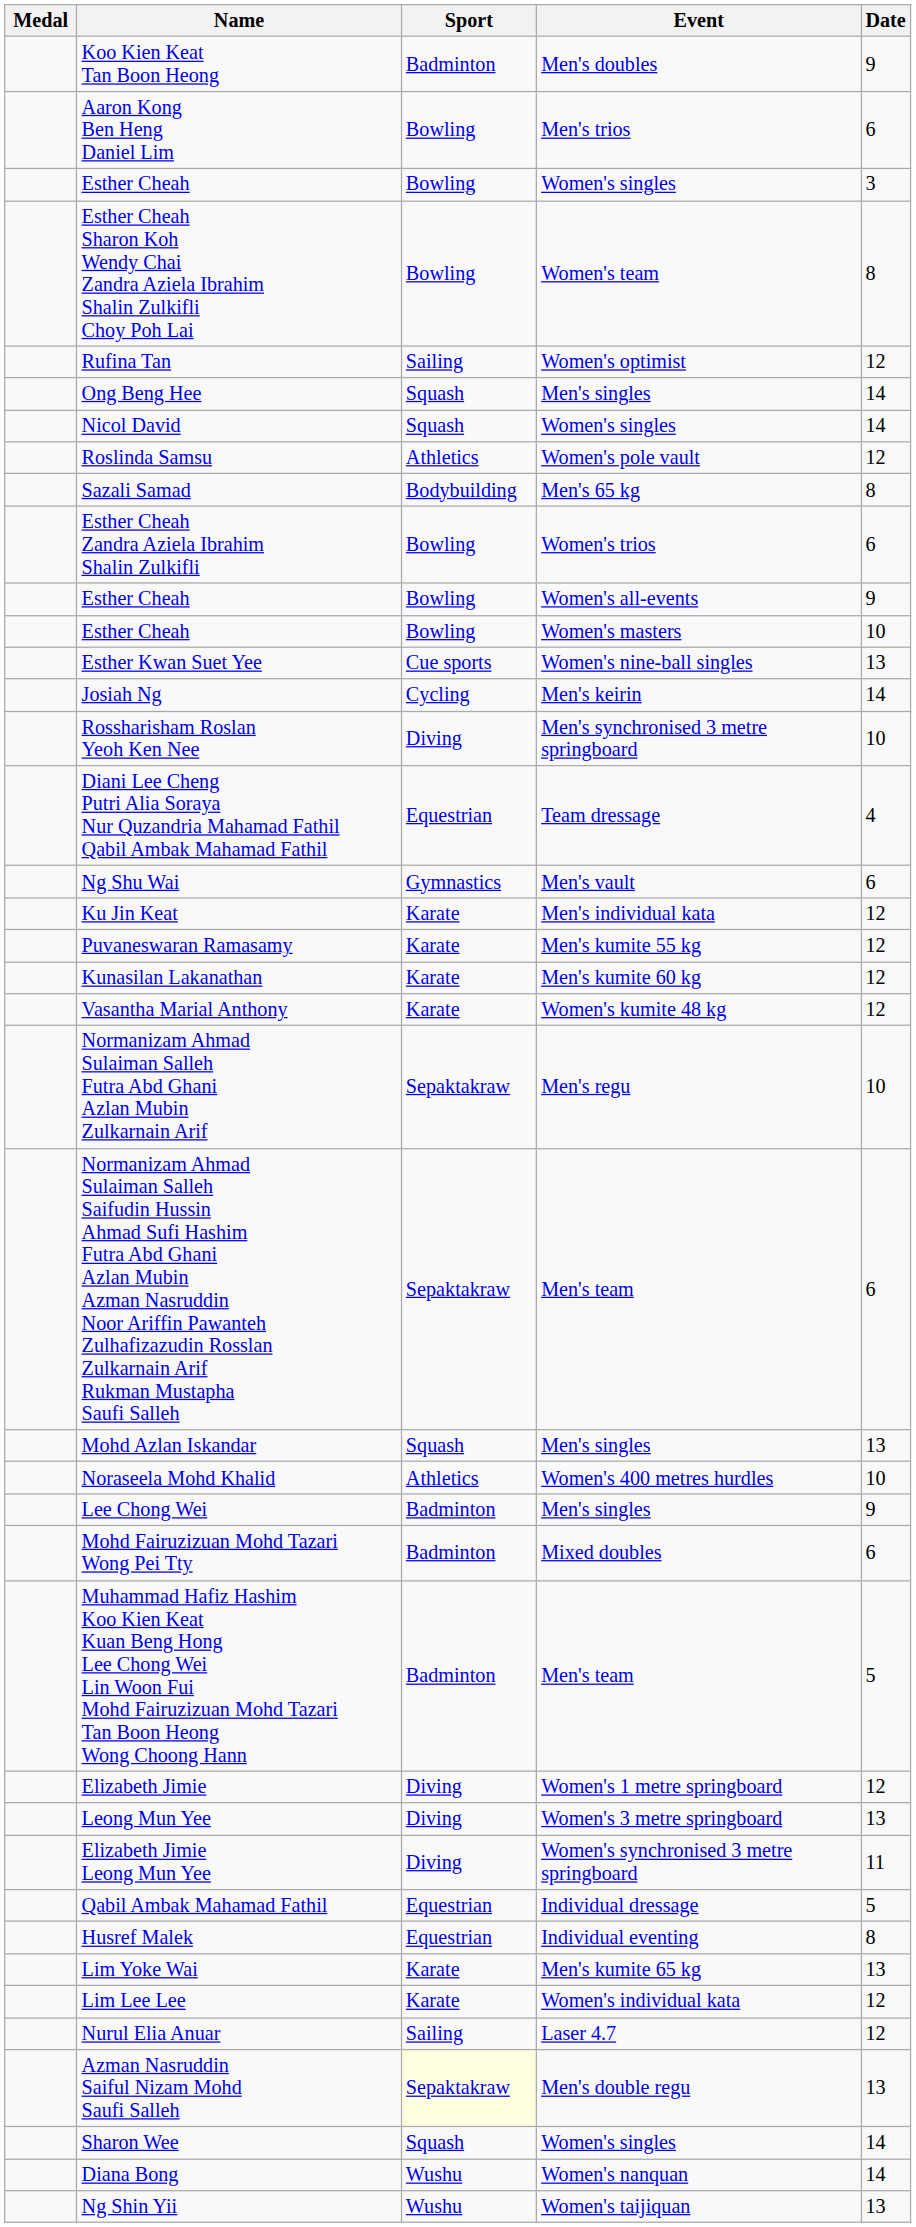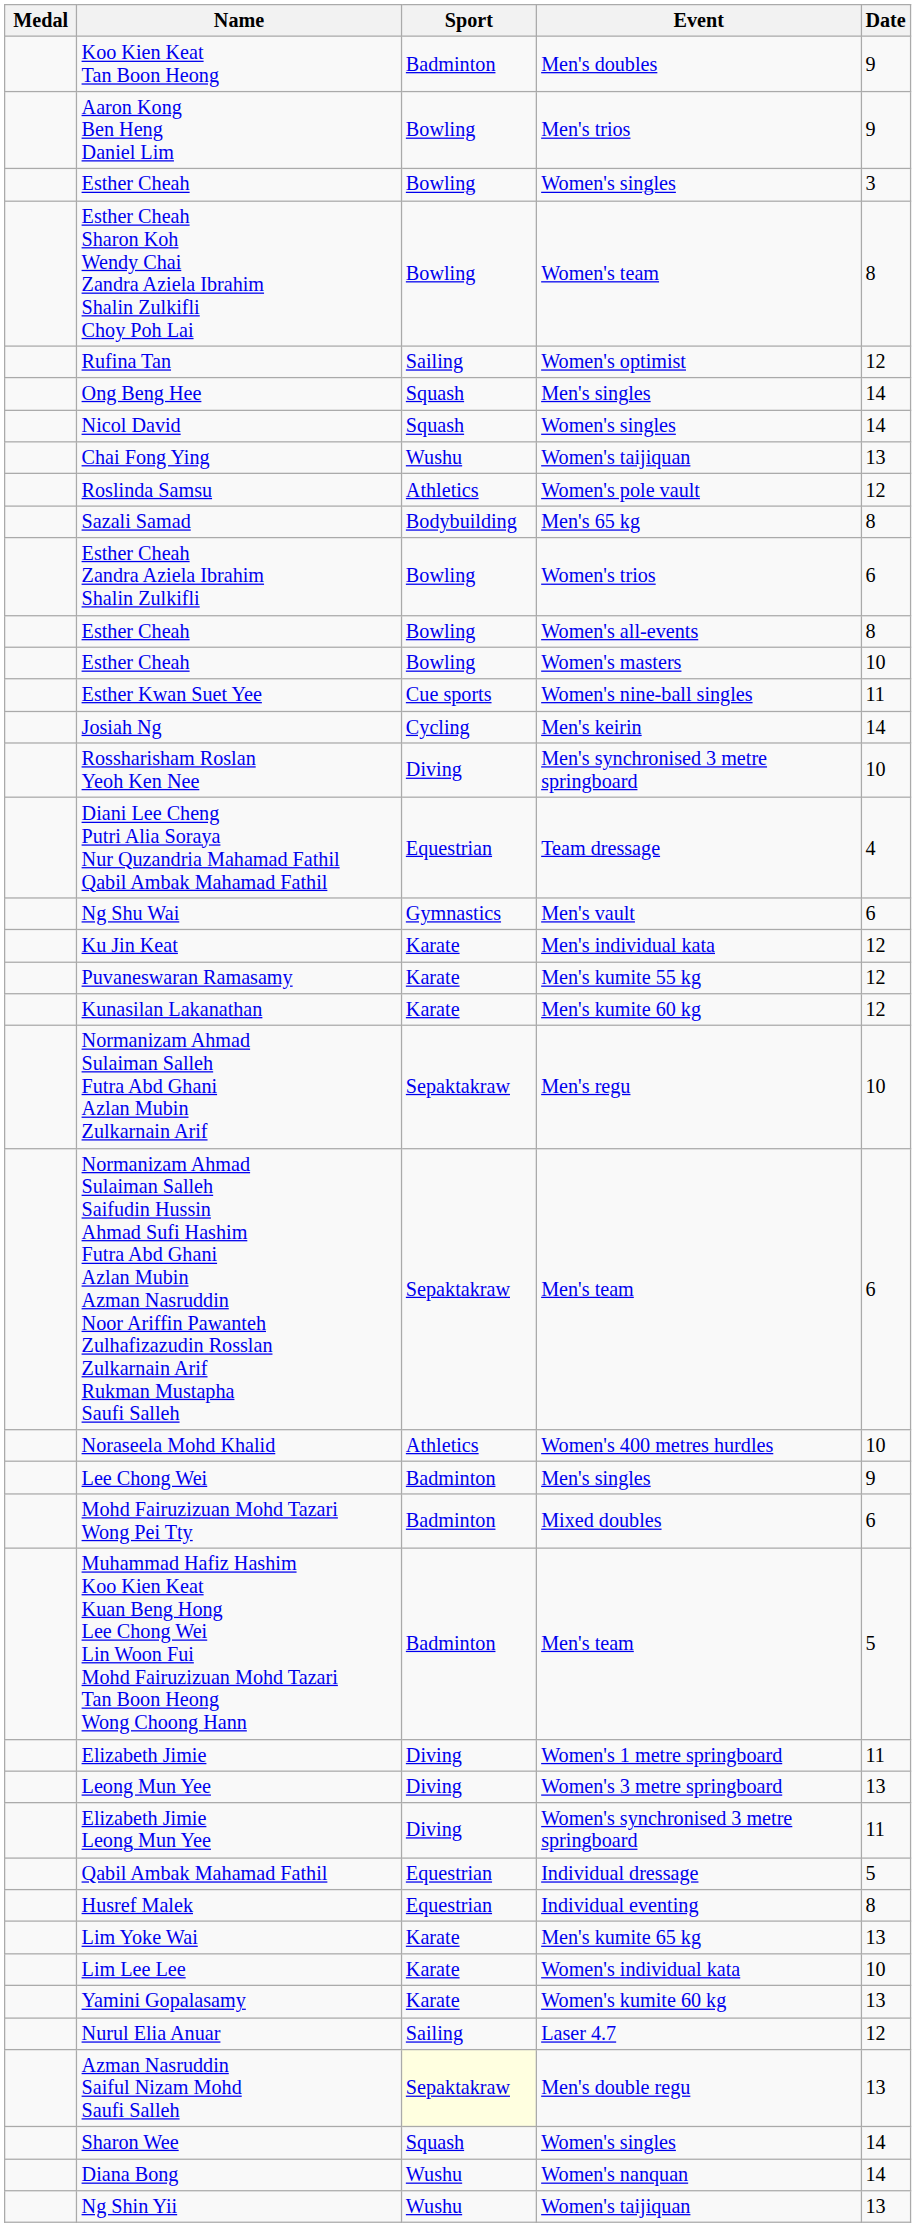 <table class="wikitable sortable" style="font-size:100%">
 <tr>
 <th width="50">Medal</th>
 <th width="250">Name</th>
 <th width="100">Sport</th>
 <th width="250">Event</th>
 <th>Date</th>
 </tr>
 <tr>
 <td></td>
 <td><a href='#'>Koo Kien Keat</a><br><a href='#'>Tan Boon Heong</a></td>
 <td><a href='#'>Badminton</a></td>
 <td><a href='#'>Men's doubles</a></td>
 <td>9</td>
 </tr>
 <tr>
 <td></td>
 <td><a href='#'>Aaron Kong</a><br><a href='#'>Ben Heng</a><br><a href='#'>Daniel Lim</a></td>
 <td><a href='#'>Bowling</a></td>
 <td><a href='#'>Men's trios</a></td>
-<td>6</td>
+<td>9</td>
 </tr>
 <tr>
 <td></td>
 <td><a href='#'>Esther Cheah</a></td>
 <td><a href='#'>Bowling</a></td>
 <td><a href='#'>Women's singles</a></td>
 <td>3</td>
 </tr>
 <tr>
 <td></td>
 <td><a href='#'>Esther Cheah</a><br><a href='#'>Sharon Koh</a><br><a href='#'>Wendy Chai</a><br><a href='#'>Zandra Aziela Ibrahim</a><br><a href='#'>Shalin Zulkifli</a><br><a href='#'>Choy Poh Lai</a></td>
 <td><a href='#'>Bowling</a></td>
 <td><a href='#'>Women's team</a></td>
 <td>8</td>
 </tr>
 <tr>
 <td></td>
 <td><a href='#'>Rufina Tan</a></td>
 <td><a href='#'>Sailing</a></td>
 <td><a href='#'>Women's optimist</a></td>
 <td>12</td>
 </tr>
 <tr>
 <td></td>
 <td><a href='#'>Ong Beng Hee</a></td>
 <td><a href='#'>Squash</a></td>
 <td><a href='#'>Men's singles</a></td>
 <td>14</td>
 </tr>
 <tr>
 <td></td>
 <td><a href='#'>Nicol David</a></td>
 <td><a href='#'>Squash</a></td>
 <td><a href='#'>Women's singles</a></td>
 <td>14</td>
 </tr>
 <tr>
 <td></td>
+<td><a href='#'>Chai Fong Ying</a></td>
+<td><a href='#'>Wushu</a></td>
+<td><a href='#'>Women's taijiquan</a></td>
+<td>13</td>
+</tr>
+<tr>
+<td></td>
 <td><a href='#'>Roslinda Samsu</a></td>
 <td><a href='#'>Athletics</a></td>
 <td><a href='#'>Women's pole vault</a></td>
 <td>12</td>
 </tr>
 <tr>
 <td></td>
 <td><a href='#'>Sazali Samad</a></td>
 <td><a href='#'>Bodybuilding</a></td>
 <td><a href='#'>Men's 65 kg</a></td>
 <td>8</td>
 </tr>
 <tr>
 <td></td>
 <td><a href='#'>Esther Cheah</a><br><a href='#'>Zandra Aziela Ibrahim</a><br><a href='#'>Shalin Zulkifli</a></td>
 <td><a href='#'>Bowling</a></td>
 <td><a href='#'>Women's trios</a></td>
 <td>6</td>
 </tr>
 <tr>
 <td></td>
 <td><a href='#'>Esther Cheah</a></td>
 <td><a href='#'>Bowling</a></td>
 <td><a href='#'>Women's all-events</a></td>
-<td>9</td>
+<td>8</td>
 </tr>
 <tr>
 <td></td>
 <td><a href='#'>Esther Cheah</a></td>
 <td><a href='#'>Bowling</a></td>
 <td><a href='#'>Women's masters</a></td>
 <td>10</td>
 </tr>
 <tr>
 <td></td>
 <td><a href='#'>Esther Kwan Suet Yee</a></td>
 <td><a href='#'>Cue sports</a></td>
 <td><a href='#'>Women's nine-ball singles</a></td>
-<td>13</td>
+<td>11</td>
 </tr>
 <tr>
 <td></td>
 <td><a href='#'>Josiah Ng</a></td>
 <td><a href='#'>Cycling</a></td>
 <td><a href='#'>Men's keirin</a></td>
 <td>14</td>
 </tr>
 <tr>
 <td></td>
 <td><a href='#'>Rossharisham Roslan</a><br><a href='#'>Yeoh Ken Nee</a></td>
 <td><a href='#'>Diving</a></td>
 <td><a href='#'>Men's synchronised 3 metre springboard</a></td>
 <td>10</td>
 </tr>
 <tr>
 <td></td>
 <td><a href='#'>Diani Lee Cheng</a><br><a href='#'>Putri Alia Soraya</a><br><a href='#'>Nur Quzandria Mahamad Fathil</a><br><a href='#'>Qabil Ambak Mahamad Fathil</a></td>
 <td><a href='#'>Equestrian</a></td>
 <td><a href='#'>Team dressage</a></td>
 <td>4</td>
 </tr>
 <tr>
 <td></td>
 <td><a href='#'>Ng Shu Wai</a></td>
 <td><a href='#'>Gymnastics</a></td>
 <td><a href='#'>Men's vault</a></td>
 <td>6</td>
 </tr>
 <tr>
 <td></td>
 <td><a href='#'>Ku Jin Keat</a></td>
 <td><a href='#'>Karate</a></td>
 <td><a href='#'>Men's individual kata</a></td>
 <td>12</td>
 </tr>
 <tr>
 <td></td>
 <td><a href='#'>Puvaneswaran Ramasamy</a></td>
 <td><a href='#'>Karate</a></td>
 <td><a href='#'>Men's kumite 55 kg</a></td>
 <td>12</td>
 </tr>
 <tr>
 <td></td>
 <td><a href='#'>Kunasilan Lakanathan</a></td>
 <td><a href='#'>Karate</a></td>
 <td><a href='#'>Men's kumite 60 kg</a></td>
 <td>12</td>
 </tr>
 <tr>
 <td></td>
-<td><a href='#'>Vasantha Marial Anthony</a></td>
-<td><a href='#'>Karate</a></td>
-<td><a href='#'>Women's kumite 48 kg</a></td>
-<td>12</td>
-</tr>
-<tr>
-<td></td>
 <td><a href='#'>Normanizam Ahmad</a><br><a href='#'>Sulaiman Salleh</a><br><a href='#'>Futra Abd Ghani</a><br><a href='#'>Azlan Mubin</a><br><a href='#'>Zulkarnain Arif</a></td>
 <td><a href='#'>Sepaktakraw</a></td>
 <td><a href='#'>Men's regu</a></td>
 <td>10</td>
 </tr>
 <tr>
 <td></td>
 <td><a href='#'>Normanizam Ahmad</a><br><a href='#'>Sulaiman Salleh</a><br><a href='#'>Saifudin Hussin</a><br><a href='#'>Ahmad Sufi Hashim</a><br><a href='#'>Futra Abd Ghani</a><br><a href='#'>Azlan Mubin</a><br><a href='#'>Azman Nasruddin</a><br><a href='#'>Noor Ariffin Pawanteh</a><br><a href='#'>Zulhafizazudin Rosslan</a><br><a href='#'>Zulkarnain Arif</a><br><a href='#'>Rukman Mustapha</a><br><a href='#'>Saufi Salleh</a></td>
 <td><a href='#'>Sepaktakraw</a></td>
 <td><a href='#'>Men's team</a></td>
 <td>6</td>
-</tr>
-<tr>
-<td></td>
-<td><a href='#'>Mohd Azlan Iskandar</a></td>
-<td><a href='#'>Squash</a></td>
-<td><a href='#'>Men's singles</a></td>
-<td>13</td>
 </tr>
 <tr>
 <td></td>
 <td><a href='#'>Noraseela Mohd Khalid</a></td>
 <td><a href='#'>Athletics</a></td>
 <td><a href='#'>Women's 400 metres hurdles</a></td>
 <td>10</td>
 </tr>
 <tr>
 <td></td>
 <td><a href='#'>Lee Chong Wei</a></td>
 <td><a href='#'>Badminton</a></td>
 <td><a href='#'>Men's singles</a></td>
 <td>9</td>
 </tr>
 <tr>
 <td></td>
 <td><a href='#'>Mohd Fairuzizuan Mohd Tazari</a><br><a href='#'>Wong Pei Tty</a></td>
 <td><a href='#'>Badminton</a></td>
 <td><a href='#'>Mixed doubles</a></td>
 <td>6</td>
 </tr>
 <tr>
 <td></td>
 <td><a href='#'>Muhammad Hafiz Hashim</a><br><a href='#'>Koo Kien Keat</a><br><a href='#'>Kuan Beng Hong</a><br><a href='#'>Lee Chong Wei</a><br><a href='#'>Lin Woon Fui</a><br><a href='#'>Mohd Fairuzizuan Mohd Tazari</a><br><a href='#'>Tan Boon Heong</a><br><a href='#'>Wong Choong Hann</a></td>
 <td><a href='#'>Badminton</a></td>
 <td><a href='#'>Men's team</a></td>
 <td>5</td>
 </tr>
 <tr>
 <td></td>
 <td><a href='#'>Elizabeth Jimie</a></td>
 <td><a href='#'>Diving</a></td>
 <td><a href='#'>Women's 1 metre springboard</a></td>
-<td>12</td>
+<td>11</td>
 </tr>
 <tr>
 <td></td>
 <td><a href='#'>Leong Mun Yee</a></td>
 <td><a href='#'>Diving</a></td>
 <td><a href='#'>Women's 3 metre springboard</a></td>
 <td>13</td>
 </tr>
 <tr>
 <td></td>
 <td><a href='#'>Elizabeth Jimie</a><br><a href='#'>Leong Mun Yee</a></td>
 <td><a href='#'>Diving</a></td>
 <td><a href='#'>Women's synchronised 3 metre springboard</a></td>
 <td>11</td>
 </tr>
 <tr>
 <td></td>
 <td><a href='#'>Qabil Ambak Mahamad Fathil</a></td>
 <td><a href='#'>Equestrian</a></td>
 <td><a href='#'>Individual dressage</a></td>
 <td>5</td>
 </tr>
 <tr>
 <td></td>
 <td><a href='#'>Husref Malek</a></td>
 <td><a href='#'>Equestrian</a></td>
 <td><a href='#'>Individual eventing</a></td>
 <td>8</td>
 </tr>
 <tr>
 <td></td>
 <td><a href='#'>Lim Yoke Wai</a></td>
 <td><a href='#'>Karate</a></td>
 <td><a href='#'>Men's kumite 65 kg</a></td>
 <td>13</td>
 </tr>
 <tr>
 <td></td>
 <td><a href='#'>Lim Lee Lee</a></td>
 <td><a href='#'>Karate</a></td>
 <td><a href='#'>Women's individual kata</a></td>
-<td>12</td>
+<td>10</td>
+</tr>
+<tr>
+<td></td>
+<td><a href='#'>Yamini Gopalasamy</a></td>
+<td><a href='#'>Karate</a></td>
+<td><a href='#'>Women's kumite 60 kg</a></td>
+<td>13</td>
 </tr>
 <tr>
 <td></td>
 <td><a href='#'>Nurul Elia Anuar</a></td>
 <td><a href='#'>Sailing</a></td>
 <td><a href='#'>Laser 4.7</a></td>
 <td>12</td>
 </tr>
 <tr>
 <td></td>
 <td><a href='#'>Azman Nasruddin</a><br><a href='#'>Saiful Nizam Mohd</a><br><a href='#'>Saufi Salleh</a></td>
 <td style="background: lightyellow;"><a href='#'>Sepaktakraw</a></td>
 <td><a href='#'>Men's double regu</a></td>
 <td>13</td>
 </tr>
 <tr>
 <td></td>
 <td><a href='#'>Sharon Wee</a></td>
 <td><a href='#'>Squash</a></td>
 <td><a href='#'>Women's singles</a></td>
 <td>14</td>
 </tr>
 <tr>
 <td></td>
 <td><a href='#'>Diana Bong</a></td>
 <td><a href='#'>Wushu</a></td>
 <td><a href='#'>Women's nanquan</a></td>
 <td>14</td>
 </tr>
 <tr>
 <td></td>
 <td><a href='#'>Ng Shin Yii</a></td>
 <td><a href='#'>Wushu</a></td>
 <td><a href='#'>Women's taijiquan</a></td>
 <td>13</td>
 </tr>
 </table>
